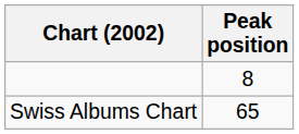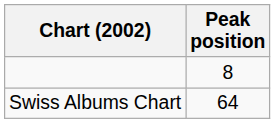 <table class="wikitable sortable">
 <tr>
 <th>Chart (2002)</th>
 <th>Peak<br>position</th>
 </tr>
 <tr>
 <td style="text-align: left"></td>
 <td style="text-align: center">8</td>
 </tr>
 <tr>
 <td style="text-align: left">Swiss Albums Chart</td>
-<td style="text-align: center">65</td>
+<td style="text-align: center">64</td>
 </tr>
 </table>
